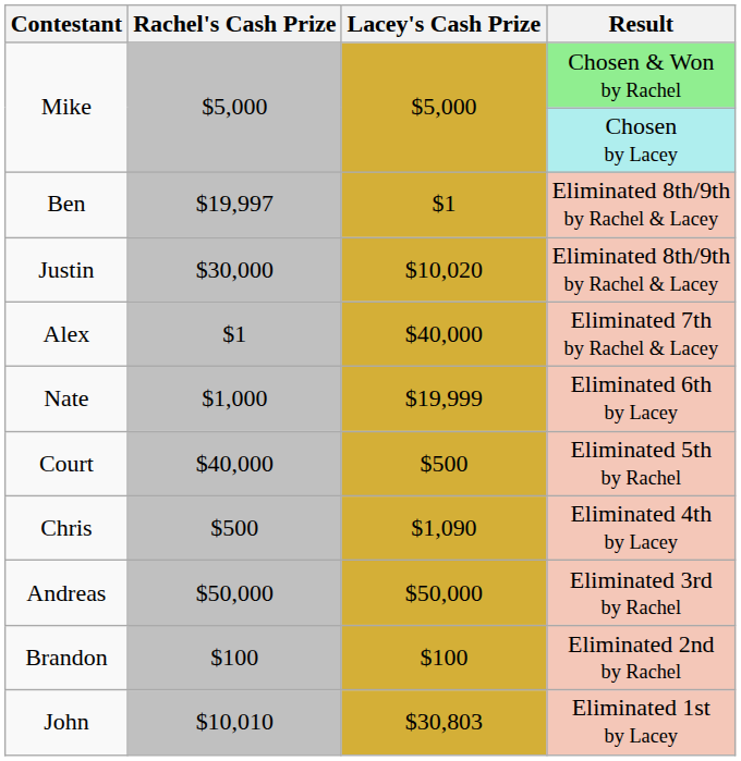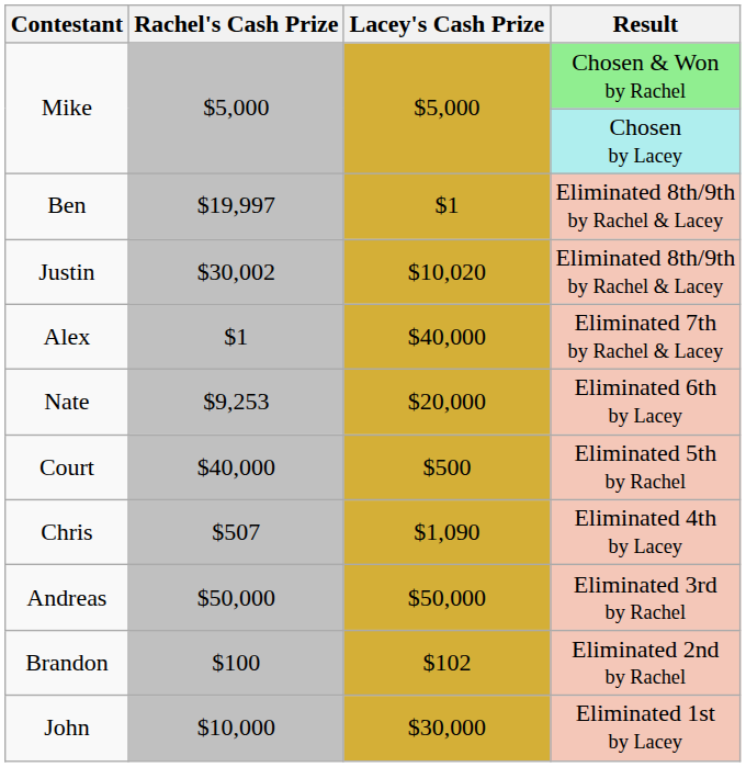 <table class="wikitable sortable" style="text-align: center; width: auto;">
 <tr>
 <th>Contestant</th>
 <th>Rachel's Cash Prize</th>
 <th>Lacey's Cash Prize</th>
 <th class="unsortable">Result</th>
 </tr>
 <tr>
 <td ! scope="row" rowspan="2">Mike</td>
 <td rowspan="2" style="background:#C0C0C0;">$5,000</td>
 <td rowspan="2" style="background:#D4AF37;">$5,000</td>
 <td colspan="1" style="background:#90EE90;">Chosen & Won<br><small>by Rachel</small></td>
 </tr>
 <tr>
 <td colspan="1" style="background:#AFEEEE;">Chosen <br><small>by Lacey</small></td>
 </tr>
 <tr>
 <td>Ben</td>
 <td style="background:#C0C0C0;">$19,997</td>
 <td style="background:#D4AF37;">$1</td>
 <td style="background:#f4c7b8;">Eliminated 8th/9th <br><small>by Rachel & Lacey</small></td>
 </tr>
 <tr>
 <td>Justin</td>
-<td style="background:#C0C0C0;">$30,000</td>
+<td style="background:#C0C0C0;">$30,002</td>
 <td style="background:#D4AF37;">$10,020</td>
 <td style="background:#f4c7b8;">Eliminated 8th/9th <br><small>by Rachel & Lacey</small></td>
 </tr>
 <tr>
 <td>Alex</td>
 <td style="background:#C0C0C0;">$1</td>
 <td style="background:#D4AF37;">$40,000</td>
 <td style="background:#f4c7b8;">Eliminated 7th <br><small>by Rachel & Lacey</small></td>
 </tr>
 <tr>
 <td>Nate</td>
-<td style="background:#C0C0C0;">$1,000</td>
-<td style="background:#D4AF37;">$19,999</td>
+<td style="background:#C0C0C0;">$9,253</td>
+<td style="background:#D4AF37;">$20,000</td>
 <td style="background:#f4c7b8;">Eliminated 6th <br><small>by Lacey</small></td>
 </tr>
 <tr>
 <td>Court</td>
 <td style="background:#C0C0C0;">$40,000</td>
 <td style="background:#D4AF37;">$500</td>
 <td style="background:#f4c7b8;">Eliminated 5th <br><small>by Rachel</small></td>
 </tr>
 <tr>
 <td>Chris</td>
-<td style="background:#C0C0C0;">$500</td>
+<td style="background:#C0C0C0;">$507</td>
 <td style="background:#D4AF37;">$1,090</td>
 <td style="background:#f4c7b8;">Eliminated 4th <br><small>by Lacey</small></td>
 </tr>
 <tr>
 <td>Andreas</td>
 <td style="background:#C0C0C0;">$50,000</td>
 <td style="background:#D4AF37;">$50,000</td>
 <td style="background:#f4c7b8;">Eliminated 3rd <br><small>by Rachel</small></td>
 </tr>
 <tr>
 <td>Brandon</td>
 <td style="background:#C0C0C0;">$100</td>
-<td style="background:#D4AF37;">$100</td>
+<td style="background:#D4AF37;">$102</td>
 <td style="background:#f4c7b8;">Eliminated 2nd <br><small>by Rachel</small></td>
 </tr>
 <tr>
 <td>John</td>
-<td style="background:#C0C0C0;">$10,010</td>
-<td style="background:#D4AF37;">$30,803</td>
+<td style="background:#C0C0C0;">$10,000</td>
+<td style="background:#D4AF37;">$30,000</td>
 <td style="background:#f4c7b8;">Eliminated 1st <br><small>by Lacey</small></td>
 </tr>
 </table>
